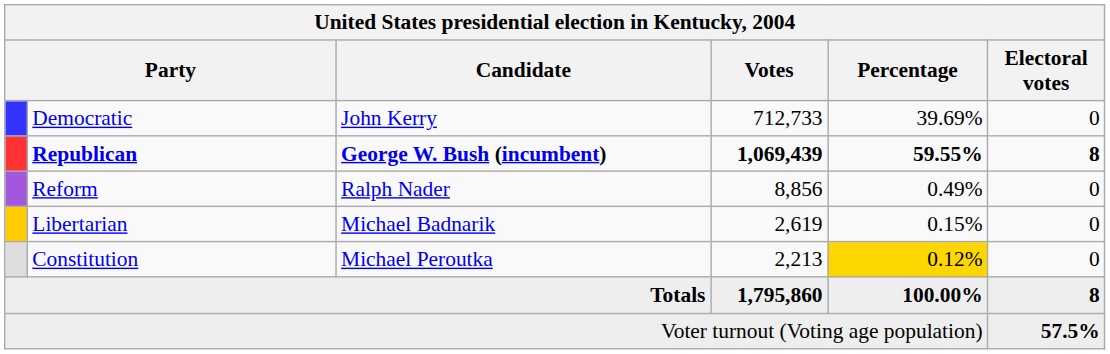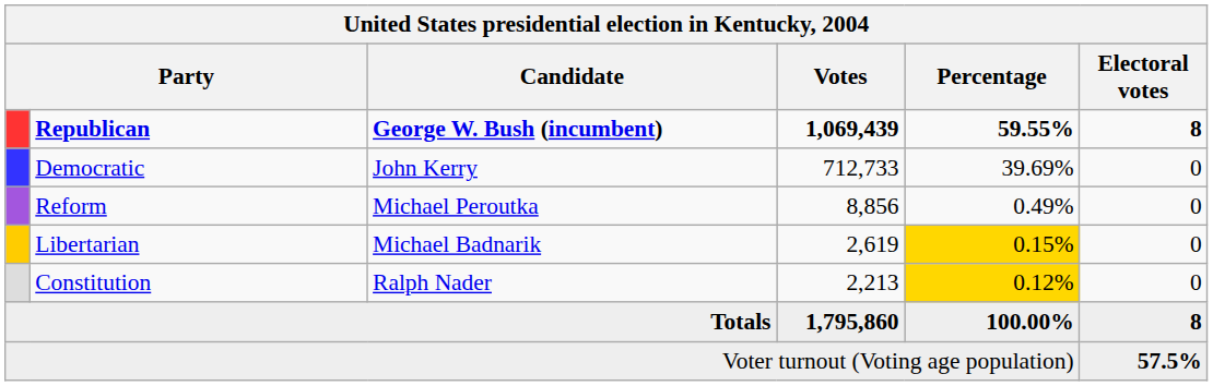 <table class="wikitable" style="font-size: 95%;">
 <tr>
 <th colspan="6">United States presidential election in Kentucky, 2004</th>
 </tr>
 <tr>
 <th colspan="2" style="width: 15em">Party</th>
 <th style="width: 17em">Candidate</th>
 <th style="width: 5em">Votes</th>
 <th style="width: 7em">Percentage</th>
 <th style="width: 5em">Electoral votes</th>
 </tr>
 <tr>
+<th style="background:#f33; width:3px;"></th>
+<td style="width: 130px"><strong><a href='#'>Republican</a></strong></td>
+<td><strong><a href='#'>George W. Bush</a> (<a href='#'>incumbent</a>)</strong></td>
+<td style="text-align:right;"><strong>1,069,439</strong></td>
+<td style="text-align:right;"><strong>59.55%</strong></td>
+<td style="text-align:right;"><strong>8</strong></td>
+</tr>
+<tr>
 <th style="background:#33f; width:3px;"></th>
 <td style="width: 130px"><a href='#'>Democratic</a></td>
 <td><a href='#'>John Kerry</a></td>
 <td style="text-align:right;">712,733</td>
 <td style="text-align:right;">39.69%</td>
 <td style="text-align:right;">0</td>
 </tr>
 <tr>
-<th style="background:#f33; width:3px;"></th>
-<td style="width: 130px"><strong><a href='#'>Republican</a></strong></td>
-<td><strong><a href='#'>George W. Bush</a> (<a href='#'>incumbent</a>)</strong></td>
-<td style="text-align:right;"><strong>1,069,439</strong></td>
-<td style="text-align:right;"><strong>59.55%</strong></td>
-<td style="text-align:right;"><strong>8</strong></td>
-</tr>
-<tr>
 <th style="background:#a356de; width:3px;"></th>
 <td style="width: 130px"><a href='#'>Reform</a></td>
-<td><a href='#'>Ralph Nader</a></td>
+<td><a href='#'>Michael Peroutka</a></td>
 <td style="text-align:right;">8,856</td>
 <td style="text-align:right;">0.49%</td>
 <td style="text-align:right;">0</td>
 </tr>
 <tr>
 <th style="background:#fc0; width:3px;"></th>
 <td style="width: 130px"><a href='#'>Libertarian</a></td>
 <td><a href='#'>Michael Badnarik</a></td>
 <td style="text-align:right;">2,619</td>
-<td style="text-align:right;">0.15%</td>
+<td style="background: gold; text-align:right;">0.15%</td>
 <td style="text-align:right;">0</td>
 </tr>
 <tr>
 <th style="background:#ddd; width:3px;"></th>
 <td><a href='#'>Constitution</a></td>
-<td><a href='#'>Michael Peroutka</a></td>
+<td><a href='#'>Ralph Nader</a></td>
 <td style="text-align:right;">2,213</td>
 <td style="background: gold; text-align:right;">0.12%</td>
 <td style="text-align:right;">0</td>
 </tr>
 <tr style="background:#eee; text-align:right;">
 <td colspan="3"><strong>Totals</strong></td>
 <td><strong>1,795,860</strong></td>
 <td><strong>100.00%</strong></td>
 <td><strong>8</strong></td>
 </tr>
 <tr style="background:#eee; text-align:right;">
 <td colspan="5">Voter turnout (Voting age population)</td>
 <td><strong>57.5%</strong></td>
 </tr>
 </table>
